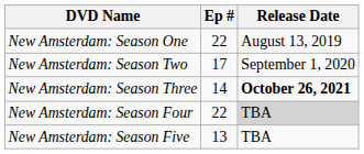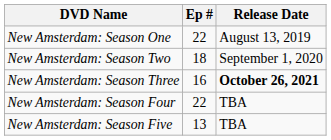 <table class="wikitable">
 <tr>
 <th>DVD Name</th>
 <th>Ep #</th>
 <th>Release Date</th>
 </tr>
 <tr>
 <td><em>New Amsterdam: Season One</em></td>
 <td align="center">22</td>
 <td>August 13, 2019</td>
 </tr>
 <tr>
 <td><em>New Amsterdam: Season Two</em></td>
-<td align="center">17</td>
+<td align="center">18</td>
 <td>September 1, 2020</td>
 </tr>
 <tr>
 <td><em>New Amsterdam: Season Three</em></td>
-<td align="center">14</td>
+<td align="center">16</td>
 <td><strong>October 26, 2021</strong></td>
 </tr>
 <tr>
 <td><em>New Amsterdam: Season Four</em></td>
 <td align="center">22</td>
-<td style="background: lightgrey;">TBA</td>
+<td>TBA</td>
 </tr>
 <tr>
 <td><em>New Amsterdam: Season Five</em></td>
 <td align="center">13</td>
 <td>TBA</td>
 </tr>
 </table>
